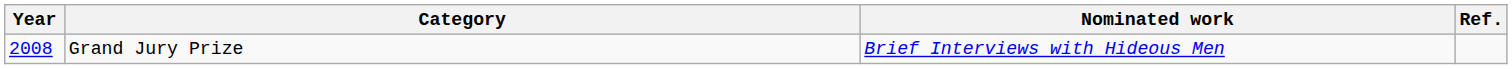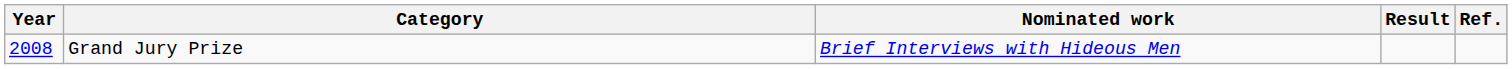 <table class="wikitable" style="width:85%;">
 <tr>
 <th style="width:4%;">Year</th>
 <th style="width:55%;">Category</th>
 <th style="width:45%;">Nominated work</th>
+<th style="width:10%;">Result</th>
 <th width=5%>Ref.</th>
 </tr>
 <tr>
 <td><a href='#'>2008</a></td>
 <td>Grand Jury Prize</td>
 <td><em><a href='#'>Brief Interviews with Hideous Men</a></em></td>
+<td></td>
 <td align="center"></td>
 </tr>
 </table>
